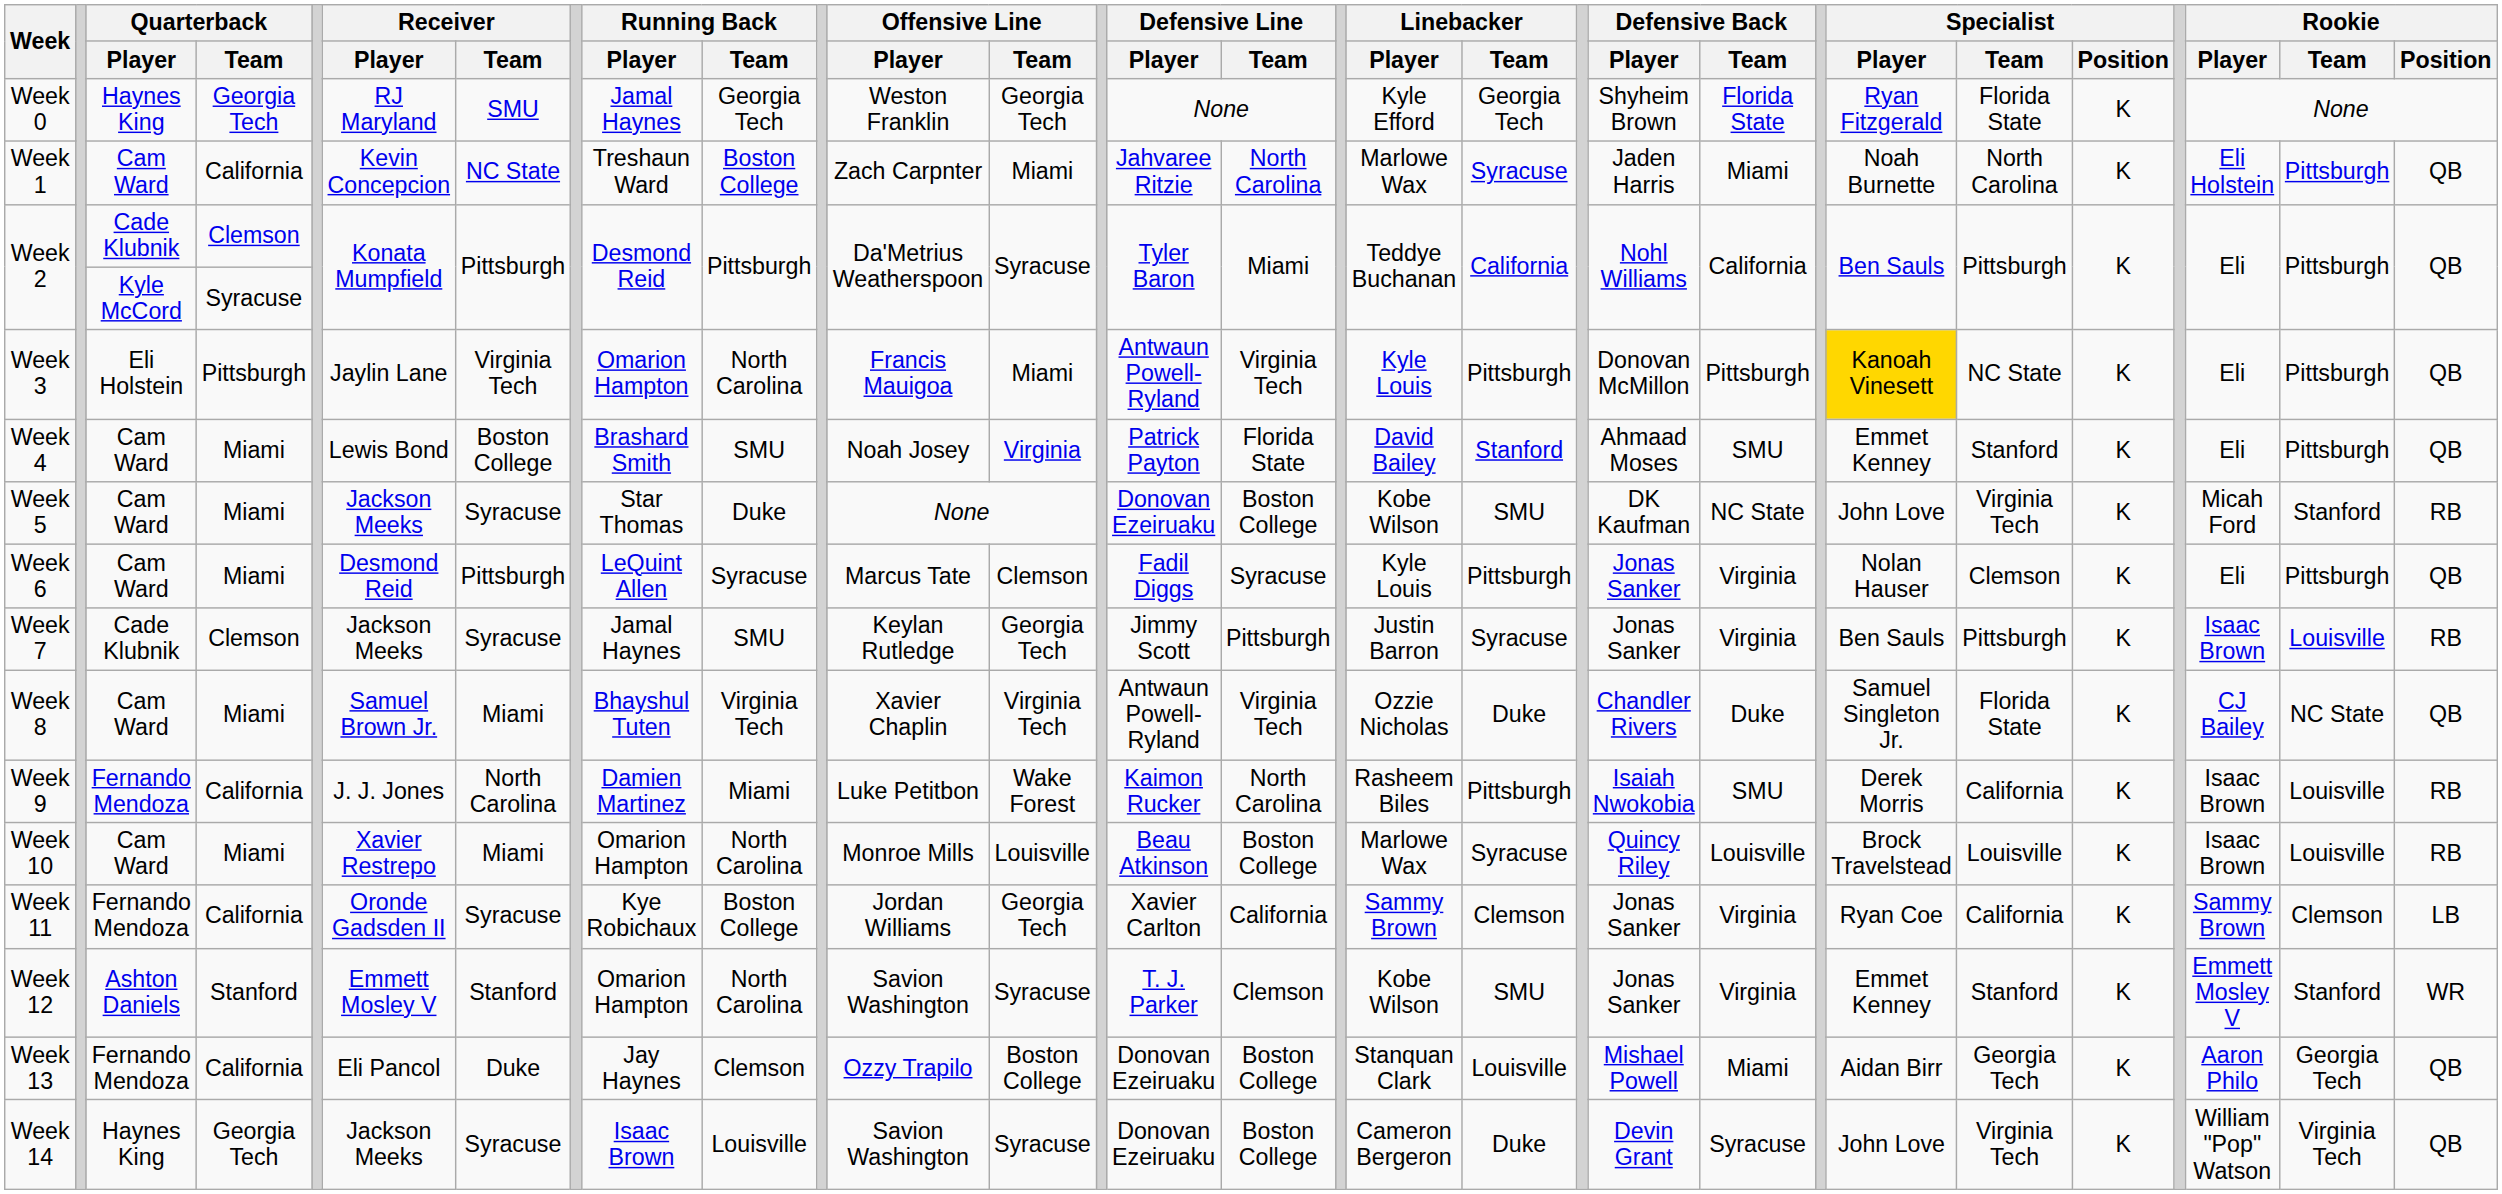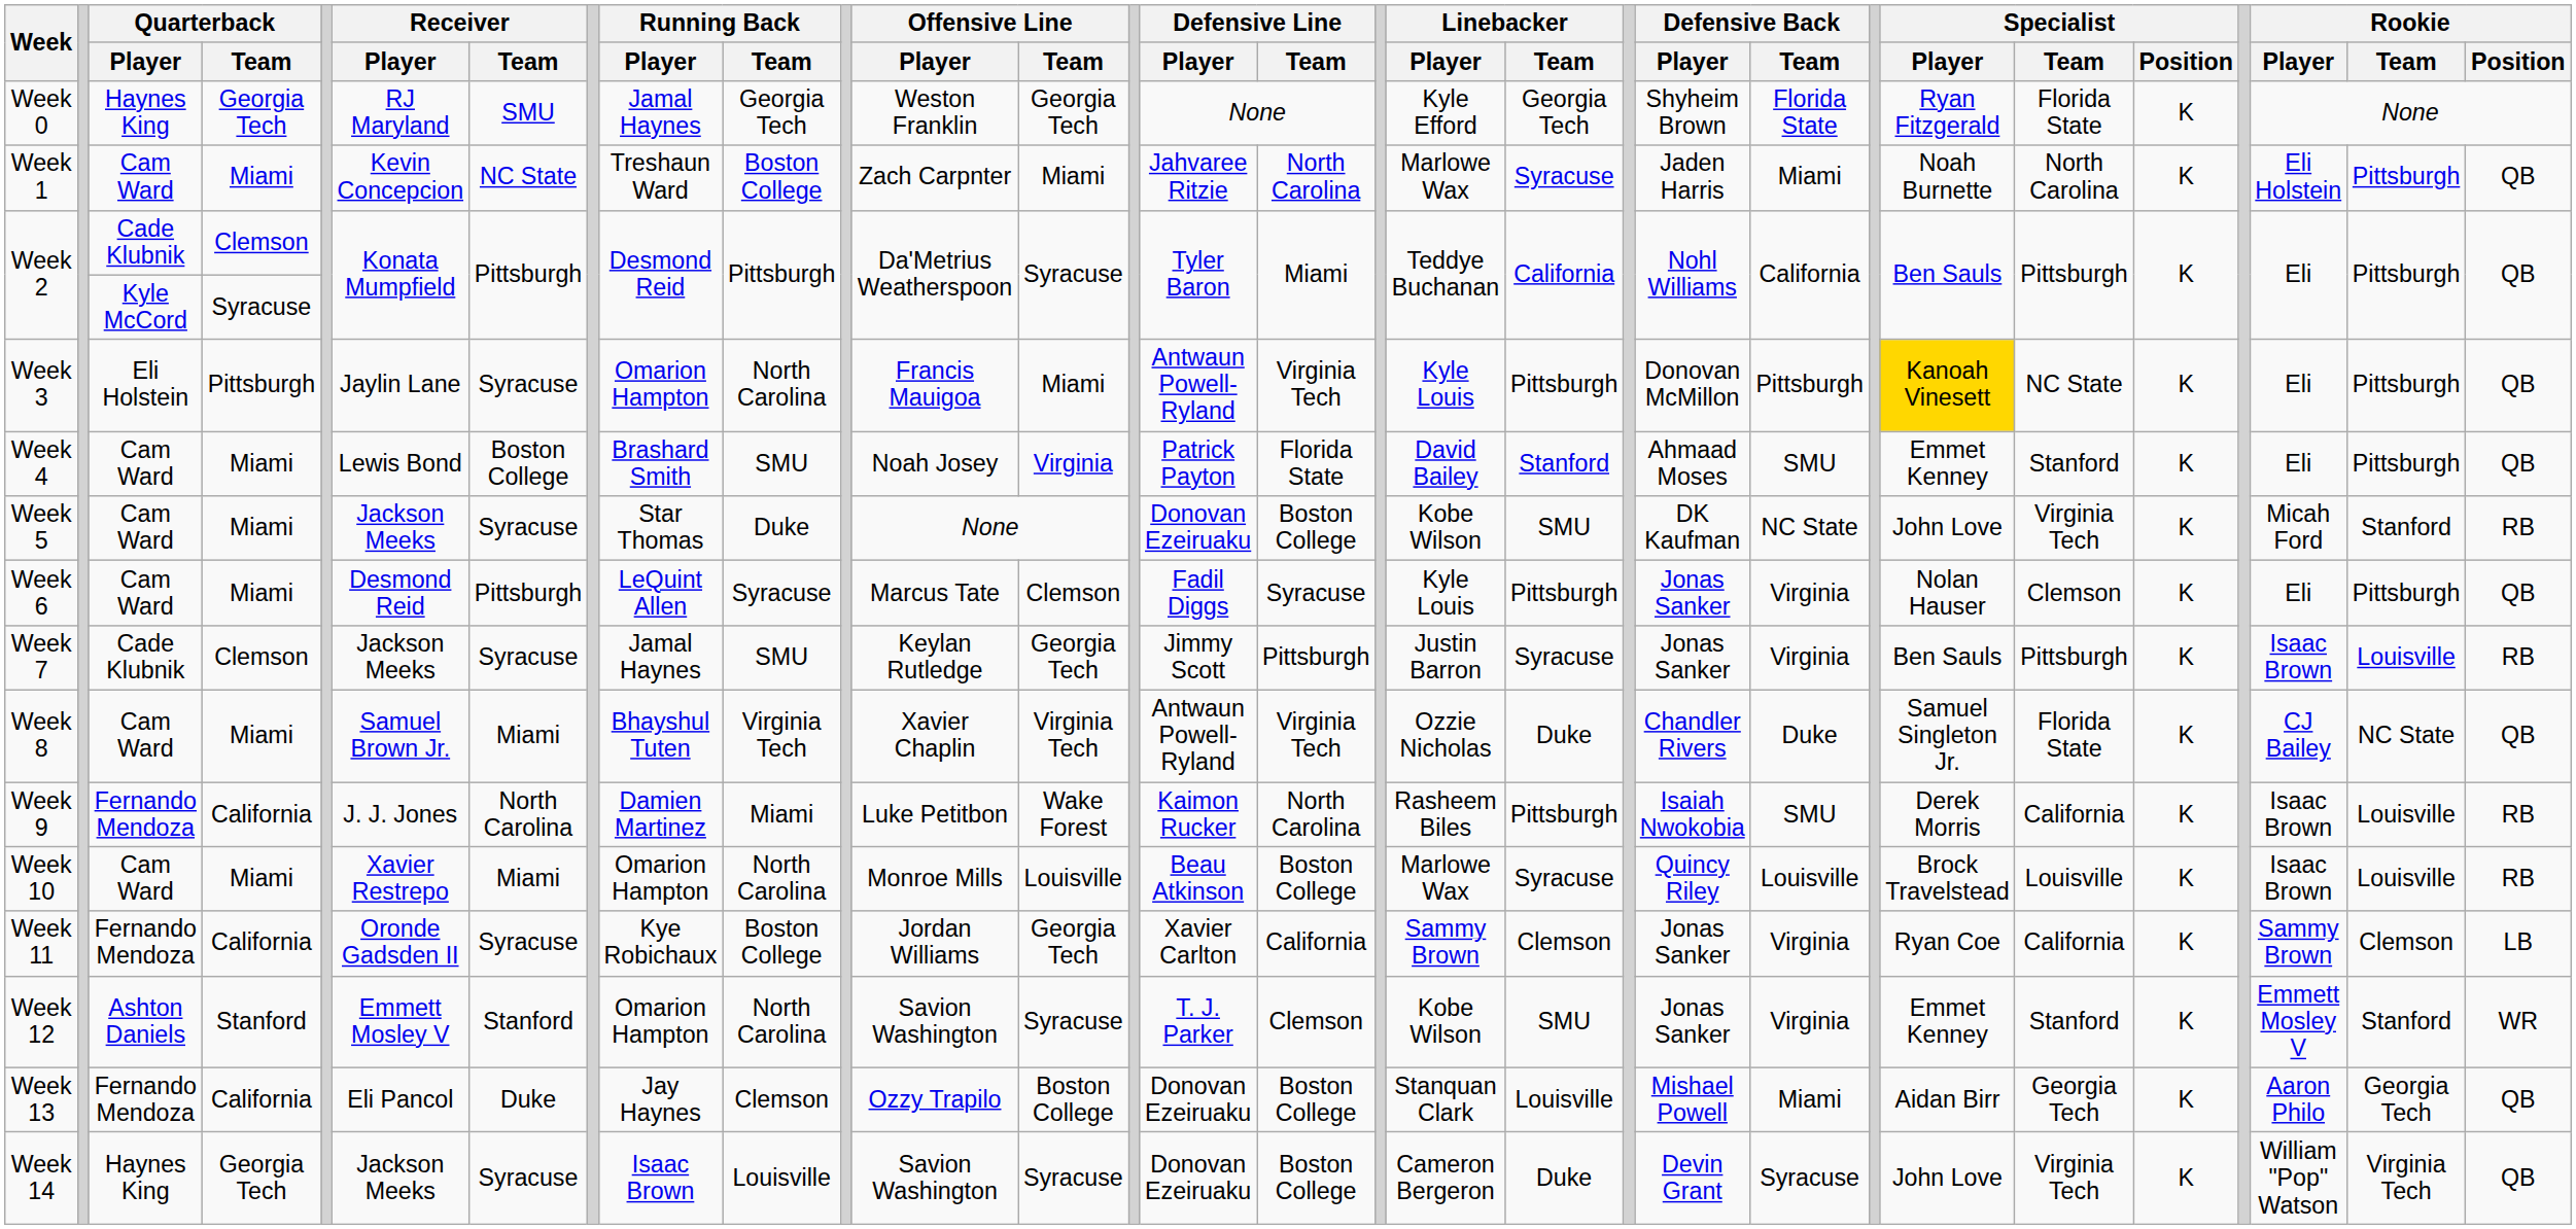 <table class="wikitable" border="1" style="text-align: center;">
 <tr>
 <th rowspan="2">Week</th>
 <th rowSpan="18" style="background-color:lightgrey;"></th>
 <th colspan="2">Quarterback</th>
 <th rowSpan="18" style="background-color:lightgrey;"></th>
 <th colspan="2">Receiver</th>
 <th rowSpan="18" style="background-color:lightgrey;"></th>
 <th colspan="2">Running Back</th>
 <th rowSpan="18" style="background-color:lightgrey;"></th>
 <th colspan="2">Offensive Line</th>
 <th rowSpan="18" style="background-color:lightgrey;"></th>
 <th colspan="2">Defensive Line</th>
 <th rowSpan="18" style="background-color:lightgrey;"></th>
 <th colspan="2">Linebacker</th>
 <th rowSpan="18" style="background-color:lightgrey;"></th>
 <th colspan="2">Defensive Back</th>
 <th rowSpan="18" style="background-color:lightgrey;"></th>
 <th colspan="3">Specialist</th>
 <th rowSpan="18" style="background-color:lightgrey;"></th>
 <th colspan="3">Rookie</th>
 </tr>
 <tr>
 <th>Player</th>
 <th>Team</th>
 <th>Player</th>
 <th>Team</th>
 <th>Player</th>
 <th>Team</th>
 <th>Player</th>
 <th>Team</th>
 <th>Player</th>
 <th>Team</th>
 <th>Player</th>
 <th>Team</th>
 <th>Player</th>
 <th>Team</th>
 <th>Player</th>
 <th>Team</th>
 <th>Position</th>
 <th>Player</th>
 <th>Team</th>
 <th>Position</th>
 </tr>
 <tr>
 <td>Week 0</td>
 <td><a href='#'>Haynes King</a></td>
 <td><a href='#'>Georgia Tech</a></td>
 <td><a href='#'>RJ Maryland</a></td>
 <td><a href='#'>SMU</a></td>
 <td><a href='#'>Jamal Haynes</a></td>
 <td>Georgia Tech</td>
 <td>Weston Franklin</td>
 <td>Georgia Tech</td>
 <td colspan=2><em>None</em></td>
 <td>Kyle Efford</td>
 <td>Georgia Tech</td>
 <td>Shyheim Brown</td>
 <td><a href='#'>Florida State</a></td>
 <td><a href='#'>Ryan Fitzgerald</a></td>
 <td>Florida State</td>
 <td>K</td>
 <td colspan=3><em>None</em></td>
 </tr>
 <tr>
 <td>Week 1</td>
 <td><a href='#'>Cam Ward</a></td>
-<td>California</td>
+<td><a href='#'>Miami</a></td>
 <td><a href='#'>Kevin Concepcion</a></td>
 <td><a href='#'>NC State</a></td>
 <td>Treshaun Ward</td>
 <td><a href='#'>Boston College</a></td>
 <td>Zach Carpnter</td>
 <td>Miami</td>
 <td><a href='#'>Jahvaree Ritzie</a></td>
 <td><a href='#'>North Carolina</a></td>
 <td>Marlowe Wax</td>
 <td><a href='#'>Syracuse</a></td>
 <td>Jaden Harris</td>
 <td>Miami</td>
 <td>Noah Burnette</td>
 <td>North Carolina</td>
 <td>K</td>
 <td><a href='#'>Eli Holstein</a></td>
 <td><a href='#'>Pittsburgh</a></td>
 <td>QB</td>
 </tr>
 <tr>
 <td rowspan=2>Week 2</td>
 <td><a href='#'>Cade Klubnik</a></td>
 <td><a href='#'>Clemson</a></td>
 <td rowspan=2><a href='#'>Konata Mumpfield</a></td>
 <td rowspan=2>Pittsburgh</td>
 <td rowspan=2><a href='#'>Desmond Reid</a></td>
 <td rowspan=2>Pittsburgh</td>
 <td rowspan=2>Da'Metrius Weatherspoon</td>
 <td rowspan=2>Syracuse</td>
 <td rowspan=2><a href='#'>Tyler Baron</a></td>
 <td rowspan=2>Miami</td>
 <td rowspan=2>Teddye Buchanan</td>
 <td rowspan=2><a href='#'>California</a></td>
 <td rowspan=2><a href='#'>Nohl Williams</a></td>
 <td rowspan=2>California</td>
 <td rowspan=2><a href='#'>Ben Sauls</a></td>
 <td rowspan=2>Pittsburgh</td>
 <td rowspan=2>K</td>
 <td rowspan=2>Eli </td>
 <td rowspan=2>Pittsburgh</td>
 <td rowspan=2>QB</td>
 </tr>
 <tr>
 <td><a href='#'>Kyle McCord</a></td>
 <td>Syracuse</td>
 </tr>
 <tr>
 <td>Week 3</td>
 <td>Eli Holstein</td>
 <td>Pittsburgh</td>
 <td>Jaylin Lane</td>
-<td>Virginia Tech</td>
+<td>Syracuse</td>
 <td><a href='#'>Omarion Hampton</a></td>
 <td>North Carolina</td>
 <td><a href='#'>Francis Mauigoa</a></td>
 <td>Miami</td>
 <td><a href='#'>Antwaun Powell-Ryland</a></td>
 <td>Virginia Tech</td>
 <td><a href='#'>Kyle Louis</a></td>
 <td>Pittsburgh</td>
 <td>Donovan McMillon</td>
 <td>Pittsburgh</td>
 <td style="background: gold;">Kanoah Vinesett</td>
 <td>NC State</td>
 <td>K</td>
 <td>Eli </td>
 <td>Pittsburgh</td>
 <td>QB</td>
 </tr>
 <tr>
 <td>Week 4</td>
 <td>Cam Ward </td>
 <td>Miami</td>
 <td>Lewis Bond</td>
 <td>Boston College</td>
 <td><a href='#'>Brashard Smith</a></td>
 <td>SMU</td>
 <td>Noah Josey</td>
 <td><a href='#'>Virginia</a></td>
 <td><a href='#'>Patrick Payton</a></td>
 <td>Florida State</td>
 <td><a href='#'>David Bailey</a></td>
 <td><a href='#'>Stanford</a></td>
 <td>Ahmaad Moses</td>
 <td>SMU</td>
 <td>Emmet Kenney</td>
 <td>Stanford</td>
 <td>K</td>
 <td>Eli </td>
 <td>Pittsburgh</td>
 <td>QB</td>
 </tr>
 <tr>
 <td>Week 5</td>
 <td>Cam Ward </td>
 <td>Miami</td>
 <td><a href='#'>Jackson Meeks</a></td>
 <td>Syracuse</td>
 <td>Star Thomas</td>
 <td>Duke</td>
 <td colspan=2><em>None</em></td>
 <td><a href='#'>Donovan Ezeiruaku</a></td>
 <td>Boston College</td>
 <td>Kobe Wilson</td>
 <td>SMU</td>
 <td>DK Kaufman</td>
 <td>NC State</td>
 <td>John Love</td>
 <td>Virginia Tech</td>
 <td>K</td>
 <td>Micah Ford</td>
 <td>Stanford</td>
 <td>RB</td>
 </tr>
 <tr>
 <td>Week 6</td>
 <td>Cam Ward </td>
 <td>Miami</td>
 <td><a href='#'>Desmond Reid</a></td>
 <td>Pittsburgh</td>
 <td><a href='#'>LeQuint Allen</a></td>
 <td>Syracuse</td>
 <td>Marcus Tate</td>
 <td>Clemson</td>
 <td><a href='#'>Fadil Diggs</a></td>
 <td>Syracuse</td>
 <td>Kyle Louis </td>
 <td>Pittsburgh</td>
 <td><a href='#'>Jonas Sanker</a></td>
 <td>Virginia</td>
 <td>Nolan Hauser</td>
 <td>Clemson</td>
 <td>K</td>
 <td>Eli </td>
 <td>Pittsburgh</td>
 <td>QB</td>
 </tr>
 <tr>
 <td>Week 7</td>
 <td>Cade Klubnik </td>
 <td>Clemson</td>
 <td>Jackson Meeks </td>
 <td>Syracuse</td>
 <td>Jamal Haynes </td>
 <td>SMU</td>
 <td>Keylan Rutledge</td>
 <td>Georgia Tech</td>
 <td>Jimmy Scott</td>
 <td>Pittsburgh</td>
 <td>Justin Barron</td>
 <td>Syracuse</td>
 <td>Jonas Sanker </td>
 <td>Virginia</td>
 <td>Ben Sauls </td>
 <td>Pittsburgh</td>
 <td>K</td>
 <td><a href='#'>Isaac Brown</a></td>
 <td><a href='#'>Louisville</a></td>
 <td>RB</td>
 </tr>
 <tr>
 <td>Week 8</td>
 <td>Cam Ward </td>
 <td>Miami</td>
 <td><a href='#'>Samuel Brown Jr.</a></td>
 <td>Miami</td>
 <td><a href='#'>Bhayshul Tuten</a></td>
 <td>Virginia Tech</td>
 <td>Xavier Chaplin</td>
 <td>Virginia Tech</td>
 <td>Antwaun Powell-Ryland </td>
 <td>Virginia Tech</td>
 <td>Ozzie Nicholas</td>
 <td>Duke</td>
 <td><a href='#'>Chandler Rivers</a></td>
 <td>Duke</td>
 <td>Samuel Singleton Jr.</td>
 <td>Florida State</td>
 <td>K</td>
 <td><a href='#'>CJ Bailey</a></td>
 <td>NC State</td>
 <td>QB</td>
 </tr>
 <tr>
 <td>Week 9</td>
 <td><a href='#'>Fernando Mendoza</a></td>
 <td>California</td>
 <td>J. J. Jones</td>
 <td>North Carolina</td>
 <td><a href='#'>Damien Martinez</a></td>
 <td>Miami</td>
 <td>Luke Petitbon</td>
 <td>Wake Forest</td>
 <td><a href='#'>Kaimon Rucker</a></td>
 <td>North Carolina</td>
 <td>Rasheem Biles</td>
 <td>Pittsburgh</td>
 <td><a href='#'>Isaiah Nwokobia</a></td>
 <td>SMU</td>
 <td>Derek Morris</td>
 <td>California</td>
 <td>K</td>
 <td>Isaac Brown </td>
 <td>Louisville</td>
 <td>RB</td>
 </tr>
 <tr>
 <td>Week 10</td>
 <td>Cam Ward </td>
 <td>Miami</td>
 <td><a href='#'>Xavier Restrepo</a></td>
 <td>Miami</td>
 <td>Omarion Hampton </td>
 <td>North Carolina</td>
 <td>Monroe Mills</td>
 <td>Louisville</td>
 <td><a href='#'>Beau Atkinson</a></td>
 <td>Boston College</td>
 <td>Marlowe Wax </td>
 <td>Syracuse</td>
 <td><a href='#'>Quincy Riley</a></td>
 <td>Louisville</td>
 <td>Brock Travelstead</td>
 <td>Louisville</td>
 <td>K</td>
 <td>Isaac Brown </td>
 <td>Louisville</td>
 <td>RB</td>
 </tr>
 <tr>
 <td>Week 11</td>
 <td>Fernando Mendoza </td>
 <td>California</td>
 <td><a href='#'>Oronde Gadsden II</a></td>
 <td>Syracuse</td>
 <td>Kye Robichaux</td>
 <td>Boston College</td>
 <td>Jordan Williams</td>
 <td>Georgia Tech</td>
 <td>Xavier Carlton</td>
 <td>California</td>
 <td><a href='#'>Sammy Brown</a></td>
 <td>Clemson</td>
 <td>Jonas Sanker </td>
 <td>Virginia</td>
 <td>Ryan Coe</td>
 <td>California</td>
 <td>K</td>
 <td><a href='#'>Sammy Brown</a></td>
 <td>Clemson</td>
 <td>LB</td>
 </tr>
 <tr>
 <td>Week 12</td>
 <td><a href='#'>Ashton Daniels</a></td>
 <td>Stanford</td>
 <td><a href='#'>Emmett Mosley V</a></td>
 <td>Stanford</td>
 <td>Omarion Hampton </td>
 <td>North Carolina</td>
 <td>Savion Washington</td>
 <td>Syracuse</td>
 <td><a href='#'>T. J. Parker</a></td>
 <td>Clemson</td>
 <td>Kobe Wilson </td>
 <td>SMU</td>
 <td>Jonas Sanker </td>
 <td>Virginia</td>
 <td>Emmet Kenney </td>
 <td>Stanford</td>
 <td>K</td>
 <td><a href='#'>Emmett Mosley V</a></td>
 <td>Stanford</td>
 <td>WR</td>
 </tr>
 <tr>
 <td>Week 13</td>
 <td>Fernando Mendoza </td>
 <td>California</td>
 <td>Eli Pancol</td>
 <td>Duke</td>
 <td>Jay Haynes</td>
 <td>Clemson</td>
 <td><a href='#'>Ozzy Trapilo</a></td>
 <td>Boston College</td>
 <td>Donovan Ezeiruaku </td>
 <td>Boston College</td>
 <td>Stanquan Clark</td>
 <td>Louisville</td>
 <td><a href='#'>Mishael Powell</a></td>
 <td>Miami</td>
 <td>Aidan Birr</td>
 <td>Georgia Tech</td>
 <td>K</td>
 <td><a href='#'>Aaron Philo</a></td>
 <td>Georgia Tech</td>
 <td>QB</td>
 </tr>
 <tr>
 <td>Week 14</td>
 <td>Haynes King </td>
 <td>Georgia Tech</td>
 <td>Jackson Meeks </td>
 <td>Syracuse</td>
 <td><a href='#'>Isaac Brown</a></td>
 <td>Louisville</td>
 <td>Savion Washington </td>
 <td>Syracuse</td>
 <td>Donovan Ezeiruaku </td>
 <td>Boston College</td>
 <td>Cameron Bergeron</td>
 <td>Duke</td>
 <td><a href='#'>Devin Grant</a></td>
 <td>Syracuse</td>
 <td>John Love </td>
 <td>Virginia Tech</td>
 <td>K</td>
 <td>William "Pop" Watson</td>
 <td>Virginia Tech</td>
 <td>QB</td>
 </tr>
 </table>
